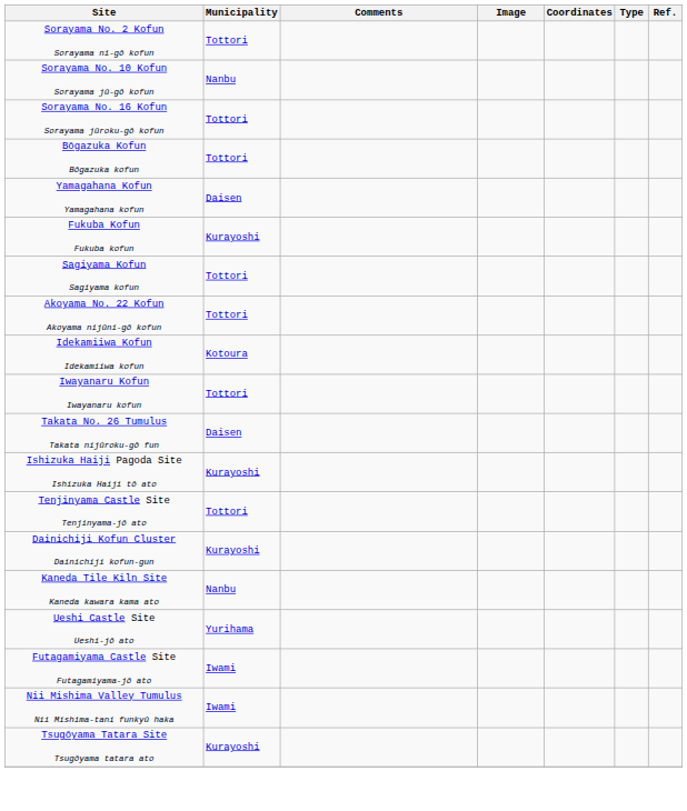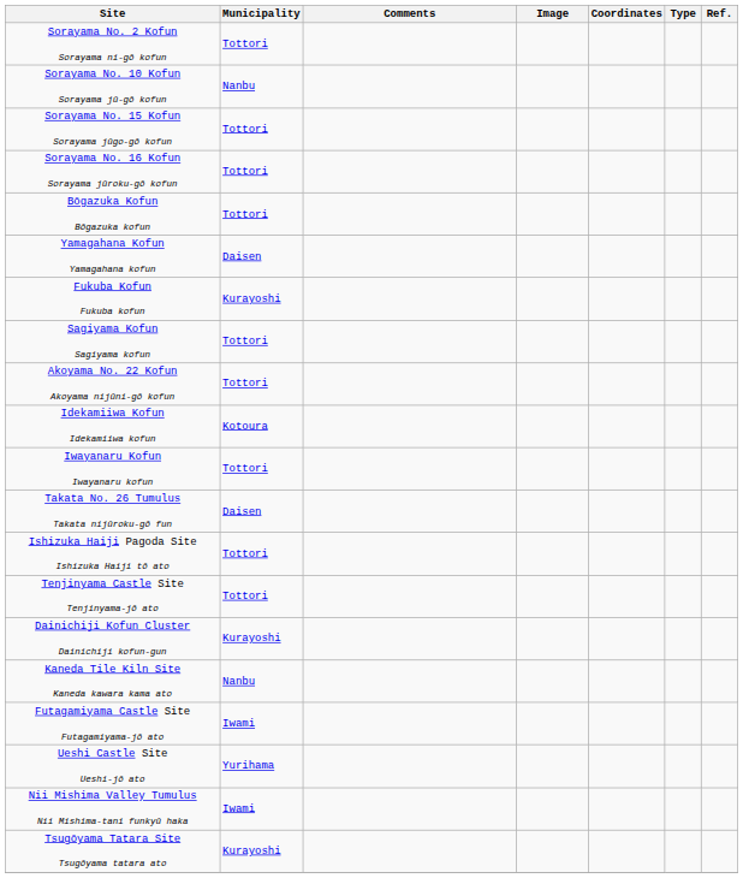 <table class="wikitable sortable"  style="width:100%;">
 <tr>
 <th width="30%" align="left">Site</th>
 <th width="10%" align="left">Municipality</th>
 <th width="30%" align="left" class="unsortable">Comments</th>
 <th width="10%" align="left"  class="unsortable">Image</th>
 <th width="10%" align="left" class="unsortable">Coordinates</th>
 <th width="5%" align="left">Type</th>
 <th width="5%" align="left"  class="unsortable">Ref.</th>
 </tr>
 <tr>
 <td align="center"><a href='#'>Sorayama No. 2 Kofun</a><br><br><small><em>Sorayama ni-gō kofun</em></small></td>
 <td><a href='#'>Tottori</a></td>
 <td></td>
 <td></td>
 <td></td>
 <td></td>
 <td></td>
 </tr>
 <tr>
 <td align="center"><a href='#'>Sorayama No. 10 Kofun</a><br><br><small><em>Sorayama jū-gō kofun</em></small></td>
 <td><a href='#'>Nanbu</a></td>
+<td></td>
+<td></td>
+<td></td>
+<td></td>
+<td></td>
+</tr>
+<tr>
+<td align="center"><a href='#'>Sorayama No. 15 Kofun</a><br><br><small><em>Sorayama jūgo-gō kofun</em></small></td>
+<td><a href='#'>Tottori</a></td>
 <td></td>
 <td></td>
 <td></td>
 <td></td>
 <td></td>
 </tr>
 <tr>
 <td align="center"><a href='#'>Sorayama No. 16 Kofun</a><br><br><small><em>Sorayama jūroku-gō kofun</em></small></td>
 <td><a href='#'>Tottori</a></td>
 <td></td>
 <td></td>
 <td></td>
 <td></td>
 <td></td>
 </tr>
 <tr>
 <td align="center"><a href='#'>Bōgazuka Kofun</a><br><br><small><em>Bōgazuka kofun</em></small></td>
 <td><a href='#'>Tottori</a></td>
 <td></td>
 <td></td>
 <td></td>
 <td></td>
 <td></td>
 </tr>
 <tr>
 <td align="center"><a href='#'>Yamagahana Kofun</a><br><br><small><em>Yamagahana kofun</em></small></td>
 <td><a href='#'>Daisen</a></td>
 <td></td>
 <td></td>
 <td></td>
 <td></td>
 <td></td>
 </tr>
 <tr>
 <td align="center"><a href='#'>Fukuba Kofun</a><br><br><small><em>Fukuba kofun</em></small></td>
 <td><a href='#'>Kurayoshi</a></td>
 <td></td>
 <td></td>
 <td></td>
 <td></td>
 <td></td>
 </tr>
 <tr>
 <td align="center"><a href='#'>Sagiyama Kofun</a><br><br><small><em>Sagiyama kofun</em></small></td>
 <td><a href='#'>Tottori</a></td>
 <td></td>
 <td></td>
 <td></td>
 <td></td>
 <td></td>
 </tr>
 <tr>
 <td align="center"><a href='#'>Akoyama No. 22 Kofun</a><br><br><small><em>Akoyama nijūni-gō kofun</em></small></td>
 <td><a href='#'>Tottori</a></td>
 <td></td>
 <td></td>
 <td></td>
 <td></td>
 <td></td>
 </tr>
 <tr>
 <td align="center"><a href='#'>Idekamiiwa Kofun</a><br><br><small><em>Idekamiiwa kofun</em></small></td>
 <td><a href='#'>Kotoura</a></td>
 <td></td>
 <td></td>
 <td></td>
 <td></td>
 <td></td>
 </tr>
 <tr>
 <td align="center"><a href='#'>Iwayanaru Kofun</a><br><br><small><em>Iwayanaru kofun</em></small></td>
 <td><a href='#'>Tottori</a></td>
 <td></td>
 <td></td>
 <td></td>
 <td></td>
 <td></td>
 </tr>
 <tr>
 <td align="center"><a href='#'>Takata No. 26 Tumulus</a><br><br><small><em>Takata nijūroku-gō fun</em></small></td>
 <td><a href='#'>Daisen</a></td>
 <td></td>
 <td></td>
 <td></td>
 <td></td>
 <td></td>
 </tr>
 <tr>
 <td align="center"><a href='#'>Ishizuka Haiji</a> Pagoda Site<br><br><small><em>Ishizuka Haiji tō ato</em></small></td>
-<td><a href='#'>Kurayoshi</a></td>
+<td><a href='#'>Tottori</a></td>
 <td></td>
 <td></td>
 <td></td>
 <td></td>
 <td></td>
 </tr>
 <tr>
 <td align="center"><a href='#'>Tenjinyama Castle</a> Site<br><br><small><em>Tenjinyama-jō ato</em></small></td>
 <td><a href='#'>Tottori</a></td>
 <td></td>
 <td></td>
 <td></td>
 <td></td>
 <td></td>
 </tr>
 <tr>
 <td align="center"><a href='#'>Dainichiji Kofun Cluster</a><br><br><small><em>Dainichiji kofun-gun</em></small></td>
 <td><a href='#'>Kurayoshi</a></td>
 <td></td>
 <td></td>
 <td></td>
 <td></td>
 <td></td>
 </tr>
 <tr>
 <td align="center"><a href='#'>Kaneda Tile Kiln Site</a><br><br><small><em>Kaneda kawara kama ato</em></small></td>
 <td><a href='#'>Nanbu</a></td>
 <td></td>
 <td></td>
 <td></td>
 <td></td>
 <td></td>
 </tr>
 <tr>
-<td align="center"><a href='#'>Ueshi Castle</a> Site<br><br><small><em>Ueshi-jō ato</em></small></td>
-<td><a href='#'>Yurihama</a></td>
+<td align="center"><a href='#'>Futagamiyama Castle</a> Site<br><br><small><em>Futagamiyama-jō ato</em></small></td>
+<td><a href='#'>Iwami</a></td>
 <td></td>
 <td></td>
 <td></td>
 <td></td>
 <td></td>
 </tr>
 <tr>
-<td align="center"><a href='#'>Futagamiyama Castle</a> Site<br><br><small><em>Futagamiyama-jō ato</em></small></td>
-<td><a href='#'>Iwami</a></td>
+<td align="center"><a href='#'>Ueshi Castle</a> Site<br><br><small><em>Ueshi-jō ato</em></small></td>
+<td><a href='#'>Yurihama</a></td>
 <td></td>
 <td></td>
 <td></td>
 <td></td>
 <td></td>
 </tr>
 <tr>
 <td align="center"><a href='#'>Nii Mishima Valley Tumulus</a><br><br><small><em>Nii Mishima-tani funkyū haka</em></small></td>
 <td><a href='#'>Iwami</a></td>
 <td></td>
 <td></td>
 <td></td>
 <td></td>
 <td></td>
 </tr>
 <tr>
 <td align="center"><a href='#'>Tsugōyama Tatara Site</a><br><br><small><em>Tsugōyama tatara ato</em></small></td>
 <td><a href='#'>Kurayoshi</a></td>
 <td></td>
 <td></td>
 <td></td>
 <td></td>
 <td></td>
 </tr>
 <tr>
 </tr>
 </table>
